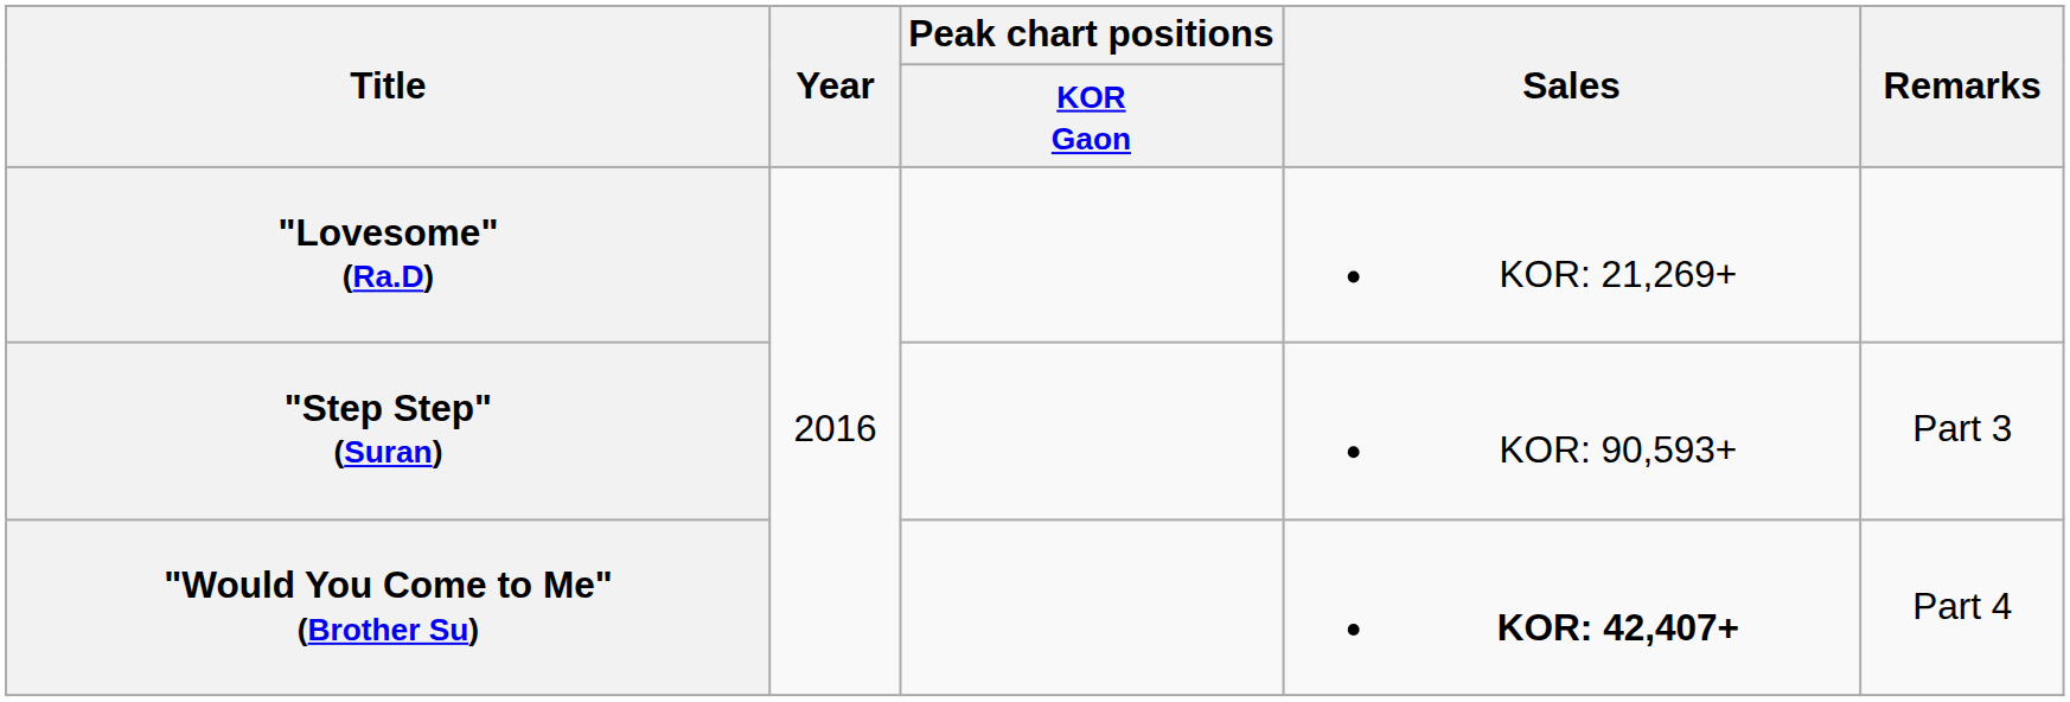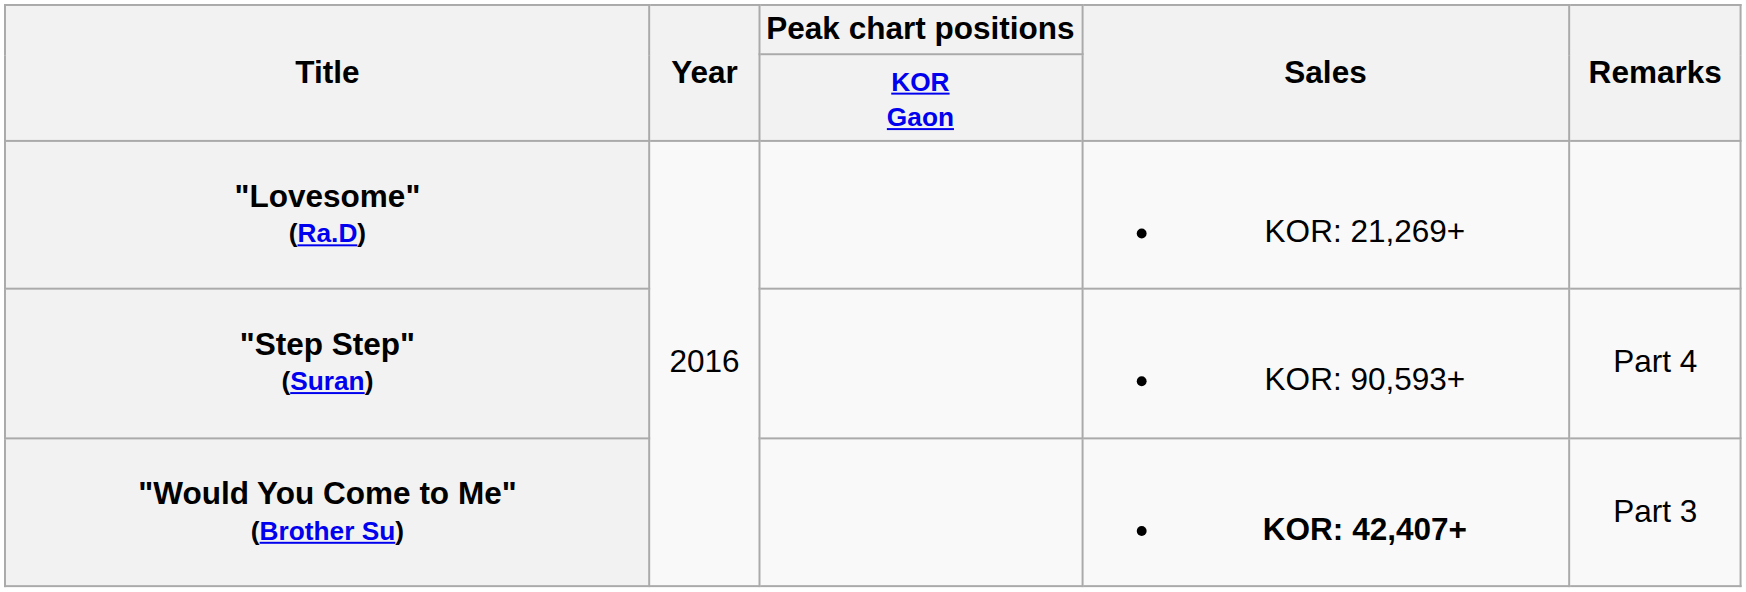 <table class="wikitable plainrowheaders" style="text-align:center;" border="1">
 <tr>
 <th scope="col" rowspan="2" style="width:20em;">Title</th>
 <th scope="col" rowspan="2" style="width:3em;">Year</th>
 <th scope="col" colspan="1">Peak chart positions</th>
 <th scope="col" rowspan="2" style="width:15em;">Sales</th>
 <th scope="col" rowspan="2" style="width:5em;">Remarks</th>
 </tr>
 <tr>
 <th><small><a href='#'>KOR</a></small><br><small><a href='#'>Gaon</a></small></th>
 </tr>
 <tr>
 <th scope="row">"Lovesome"<br><small>(<a href='#'>Ra.D</a>)</small></th>
 <td rowspan="3">2016</td>
 <td></td>
 <td><br><ul><li>KOR: 21,269+</li></ul></td>
 <td></td>
 </tr>
 <tr>
 <th scope="row">"Step Step"<br><small>(<a href='#'>Suran</a>)</small></th>
 <td></td>
 <td><br><ul><li>KOR: 90,593+</li></ul></td>
-<td>Part 3</td>
+<td>Part 4</td>
 </tr>
 <tr>
 <th scope="row">"Would You Come to Me"<br><small>(<a href='#'>Brother Su</a>)</small></th>
 <td></td>
 <td><strong><br><ul><li>KOR: 42,407+</li></ul></strong></td>
-<td>Part 4</td>
+<td>Part 3</td>
 </tr>
 </table>
